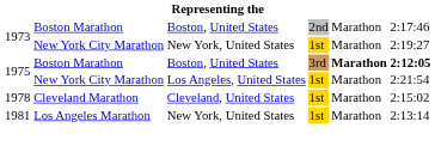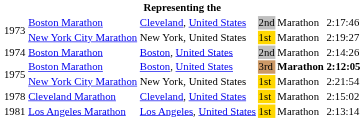 <table>
 <tr>
 <th colspan="6">Representing the </th>
 </tr>
 <tr>
 <td rowspan=2>1973</td>
 <td><a href='#'>Boston Marathon</a></td>
-<td><a href='#'>Boston</a>, <a href='#'>United States</a></td>
+<td><a href='#'>Cleveland</a>, <a href='#'>United States</a></td>
 <td style="background:silver;">2nd</td>
 <td>Marathon</td>
 <td>2:17:46</td>
 </tr>
 <tr>
 <td><a href='#'>New York City Marathon</a></td>
 <td>New York, United States</td>
 <td style="background:gold;">1st</td>
 <td>Marathon</td>
 <td>2:19:27</td>
 </tr>
 <tr>
+<td>1974</td>
+<td><a href='#'>Boston Marathon</a></td>
+<td><a href='#'>Boston</a>, <a href='#'>United States</a></td>
+<td style="background:silver;">2nd</td>
+<td>Marathon</td>
+<td>2:14:26 </td>
+</tr>
+<tr>
 <td rowspan=2>1975</td>
 <td><a href='#'>Boston Marathon</a></td>
 <td><a href='#'>Boston</a>, <a href='#'>United States</a></td>
 <td bgcolor="cc9966">3rd</td>
 <td><strong>Marathon</strong></td>
 <td><strong>2:12:05</strong></td>
 </tr>
 <tr>
 <td><a href='#'>New York City Marathon</a></td>
-<td><a href='#'>Los Angeles</a>, <a href='#'>United States</a></td>
+<td>New York, United States</td>
 <td style="background:gold;">1st</td>
 <td>Marathon</td>
 <td>2:21:54</td>
 </tr>
 <tr>
 <td>1978</td>
 <td><a href='#'>Cleveland Marathon</a></td>
 <td><a href='#'>Cleveland</a>, <a href='#'>United States</a></td>
 <td style="background:gold;">1st</td>
 <td>Marathon</td>
 <td>2:15:02 </td>
 </tr>
 <tr>
 <td>1981</td>
 <td><a href='#'>Los Angeles Marathon</a></td>
-<td>New York, United States</td>
+<td><a href='#'>Los Angeles</a>, <a href='#'>United States</a></td>
 <td style="background:gold;">1st</td>
 <td>Marathon</td>
 <td>2:13:14</td>
 </tr>
 </table>
